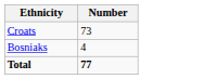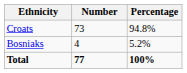 <table class="wikitable">
 <tr>
 <th width="100px">Ethnicity</th>
 <th width="80px">Number</th>
+<th width="80px">Percentage</th>
 </tr>
 <tr>
 <td><a href='#'>Croats</a></td>
 <td>73</td>
+<td>94.8%</td>
 </tr>
 <tr>
 <td><a href='#'>Bosniaks</a></td>
 <td>4</td>
+<td>5.2%</td>
 </tr>
 <tr>
 <td><strong>Total</strong></td>
 <td><strong>77</strong></td>
+<td><strong>100%</strong></td>
 </tr>
 </table>
